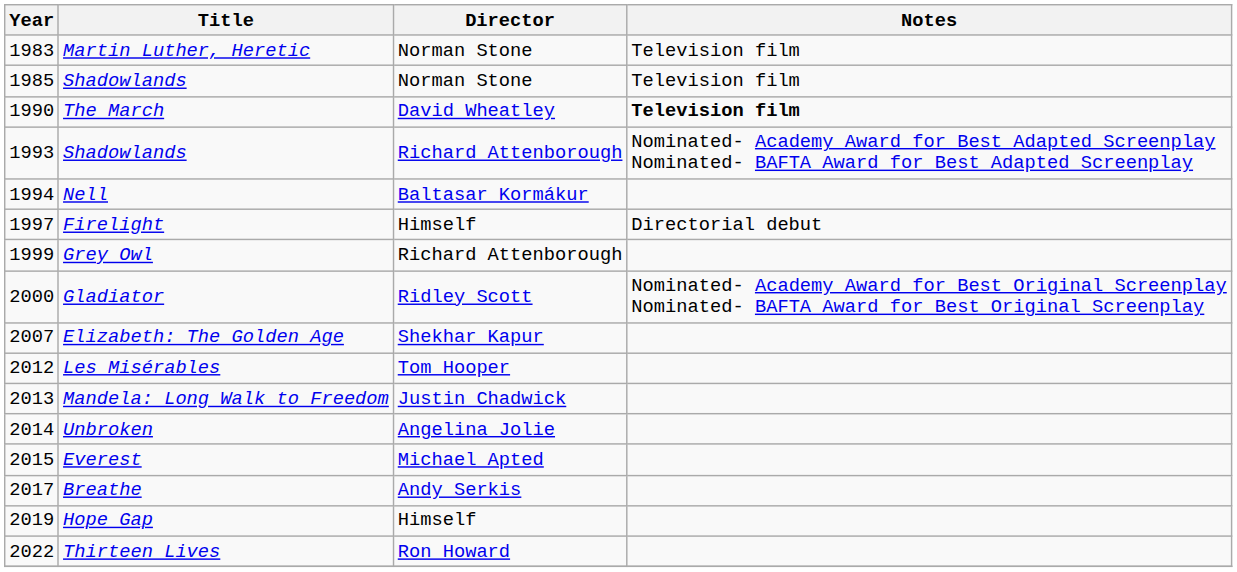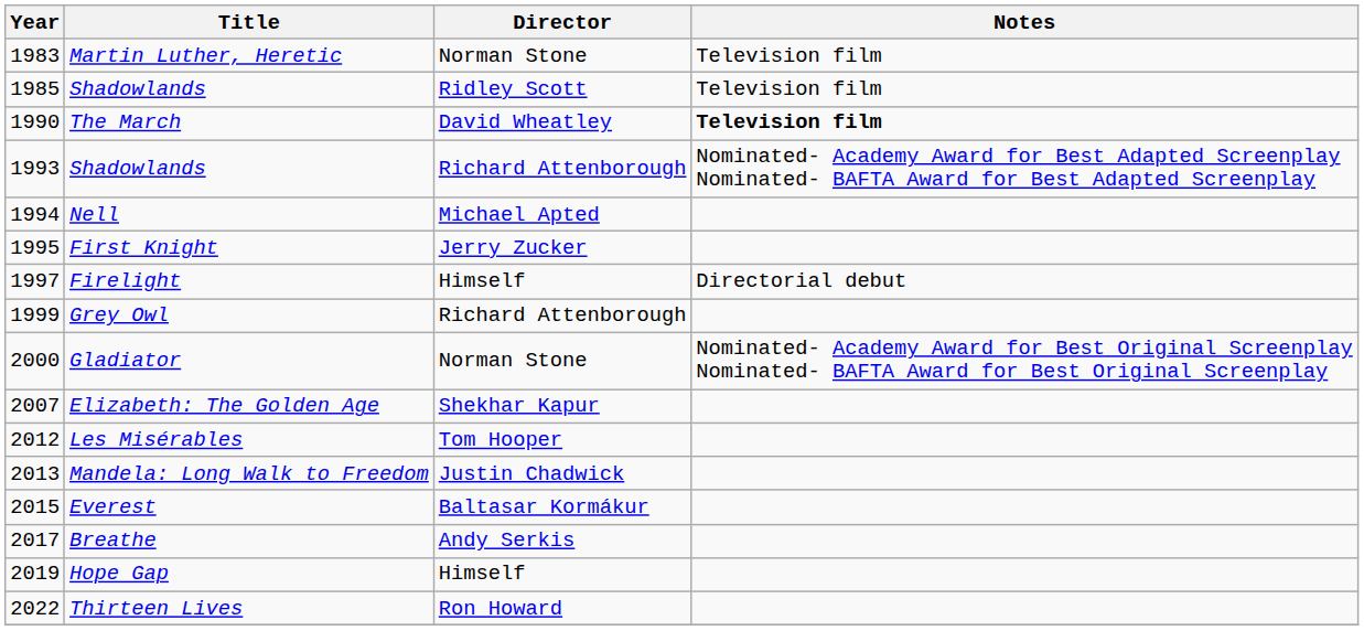 <table class="wikitable">
 <tr>
 <th>Year</th>
 <th>Title</th>
 <th>Director</th>
 <th>Notes</th>
 </tr>
 <tr>
 <td>1983</td>
 <td><em><a href='#'>Martin Luther, Heretic</a></em></td>
 <td>Norman Stone</td>
 <td>Television film</td>
 </tr>
 <tr>
 <td>1985</td>
 <td><em><a href='#'>Shadowlands</a></em></td>
-<td>Norman Stone</td>
+<td><a href='#'>Ridley Scott</a></td>
 <td>Television film</td>
 </tr>
 <tr>
 <td>1990</td>
 <td><em><a href='#'>The March</a></em></td>
 <td><a href='#'>David Wheatley</a></td>
 <td><strong>Television film</strong></td>
 </tr>
 <tr>
 <td>1993</td>
 <td><em><a href='#'>Shadowlands</a></em></td>
 <td><a href='#'>Richard Attenborough</a></td>
 <td>Nominated- <a href='#'>Academy Award for Best Adapted Screenplay</a><br>Nominated- <a href='#'>BAFTA Award for Best Adapted Screenplay</a></td>
 </tr>
 <tr>
 <td>1994</td>
 <td><em><a href='#'>Nell</a></em></td>
-<td><a href='#'>Baltasar Kormákur</a></td>
+<td><a href='#'>Michael Apted</a></td>
+<td></td>
+</tr>
+<tr>
+<td>1995</td>
+<td><em><a href='#'>First Knight</a></em></td>
+<td><a href='#'>Jerry Zucker</a></td>
 <td></td>
 </tr>
 <tr>
 <td>1997</td>
 <td><em><a href='#'>Firelight</a></em></td>
 <td>Himself</td>
 <td>Directorial debut</td>
 </tr>
 <tr>
 <td>1999</td>
 <td><em><a href='#'>Grey Owl</a></em></td>
 <td>Richard Attenborough</td>
 <td></td>
 </tr>
 <tr>
 <td>2000</td>
 <td><em><a href='#'>Gladiator</a></em></td>
-<td><a href='#'>Ridley Scott</a></td>
+<td>Norman Stone</td>
 <td>Nominated- <a href='#'>Academy Award for Best Original Screenplay</a><br>Nominated- <a href='#'>BAFTA Award for Best Original Screenplay</a></td>
 </tr>
 <tr>
 <td>2007</td>
 <td><em><a href='#'>Elizabeth: The Golden Age</a></em></td>
 <td><a href='#'>Shekhar Kapur</a></td>
 <td></td>
 </tr>
 <tr>
 <td>2012</td>
 <td><em><a href='#'>Les Misérables</a></em></td>
 <td><a href='#'>Tom Hooper</a></td>
 <td></td>
 </tr>
 <tr>
 <td>2013</td>
 <td><em><a href='#'>Mandela: Long Walk to Freedom</a></em></td>
 <td><a href='#'>Justin Chadwick</a></td>
 <td></td>
 </tr>
 <tr>
-<td>2014</td>
-<td><em><a href='#'>Unbroken</a></em></td>
-<td><a href='#'>Angelina Jolie</a></td>
-<td></td>
-</tr>
-<tr>
 <td>2015</td>
 <td><em><a href='#'>Everest</a></em></td>
-<td><a href='#'>Michael Apted</a></td>
+<td><a href='#'>Baltasar Kormákur</a></td>
 <td></td>
 </tr>
 <tr>
 <td>2017</td>
 <td><em><a href='#'>Breathe</a></em></td>
 <td><a href='#'>Andy Serkis</a></td>
 <td></td>
 </tr>
 <tr>
 <td>2019</td>
 <td><em><a href='#'>Hope Gap</a></em></td>
 <td>Himself</td>
 <td></td>
 </tr>
 <tr>
 <td>2022</td>
 <td><em><a href='#'>Thirteen Lives</a></em></td>
 <td><a href='#'>Ron Howard</a></td>
 <td></td>
 </tr>
 <tr>
 </tr>
 </table>
